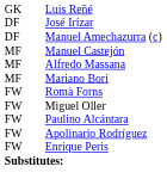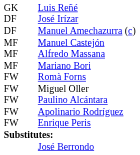 <table style="font-size:90%; margin:0.2em auto;" cellspacing="0" cellpadding="0">
 <tr>
 <th width="25"></th>
 <th width="25"></th>
 </tr>
 <tr>
 <td>GK</td>
 <td></td>
 <td> <a href='#'>Luis Reñé</a></td>
 </tr>
 <tr>
 <td>DF</td>
 <td></td>
 <td> <a href='#'>José Irízar</a></td>
 <td></td>
 <td></td>
 </tr>
 <tr>
 <td>DF</td>
 <td></td>
 <td> <a href='#'>Manuel Amechazurra</a> (<a href='#'>c</a>)</td>
 </tr>
 <tr>
 <td>MF</td>
 <td></td>
 <td> <a href='#'>Manuel Castejón</a></td>
 </tr>
 <tr>
 <td>MF</td>
 <td></td>
 <td> <a href='#'>Alfredo Massana</a></td>
 </tr>
 <tr>
 <td>MF</td>
 <td></td>
 <td> <a href='#'>Mariano Bori</a></td>
 </tr>
 <tr>
 <td>FW</td>
 <td></td>
 <td> <a href='#'>Romà Forns</a></td>
 </tr>
 <tr>
 <td>FW</td>
 <td></td>
 <td> Miguel Oller</td>
 </tr>
 <tr>
 <td>FW</td>
 <td></td>
 <td> <a href='#'>Paulino Alcántara</a></td>
 </tr>
 <tr>
 <td>FW</td>
 <td></td>
 <td> <a href='#'>Apolinario Rodríguez</a></td>
 </tr>
 <tr>
 <td>FW</td>
 <td></td>
 <td> <a href='#'>Enrique Peris</a></td>
 </tr>
 <tr>
 <td colspan=3><strong>Substitutes:</strong></td>
 </tr>
+<tr>
+<td></td>
+<td></td>
+<td> <a href='#'>José Berrondo</a></td>
+<td></td>
+<td></td>
+</tr>
 </table>
